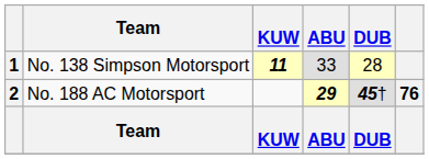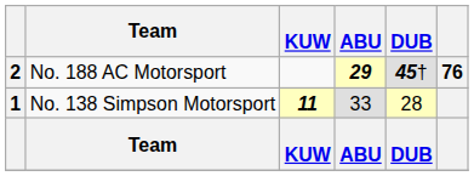 <table align=left| class="wikitable" style="font-size: 85%; text-align: center;">
 <tr valign="top">
 <th valign=middle></th>
 <th valign=middle>Team</th>
 <th><br><a href='#'>KUW</a></th>
 <th><br><a href='#'>ABU</a></th>
 <th><br><a href='#'>DUB</a></th>
 <th valign=middle>  </th>
 </tr>
 <tr>
+<th>2</th>
+<td align=left> No. 188 AC Motorsport</td>
+<td></td>
+<td style="background:#FFFFBF;"><strong><em>29</em></strong></td>
+<td style="background:#DFDFDF;"><strong><em>45</em></strong>†</td>
+<th>76</th>
+</tr>
+<tr>
 <th>1</th>
 <td align=left> No. 138 Simpson Motorsport</td>
 <td style="background:#FFFFBF;"><strong><em>11</em></strong></td>
 <td style="background:#DFDFDF;">33</td>
 <td style="background:#FFFFBF;">28</td>
 <th></th>
-</tr>
-<tr>
-<th>2</th>
-<td align=left> No. 188 AC Motorsport</td>
-<td></td>
-<td style="background:#FFFFBF;"><strong><em>29</em></strong></td>
-<td style="background:#DFDFDF;"><strong><em>45</em></strong>†</td>
-<th>76</th>
 </tr>
 <tr>
 <th valign=middle></th>
 <th valign=middle>Team</th>
 <th><br><a href='#'>KUW</a></th>
 <th><br><a href='#'>ABU</a></th>
 <th><br><a href='#'>DUB</a></th>
 <th valign=middle>  </th>
 </tr>
 <tr>
 </tr>
 </table>
